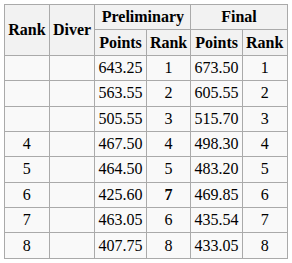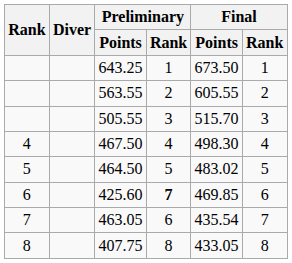 <table class="wikitable" style="text-align:center">
 <tr>
 <th rowspan="2">Rank</th>
 <th rowspan="2">Diver</th>
 <th colspan="2">Preliminary</th>
 <th colspan="2">Final</th>
 </tr>
 <tr>
 <th>Points</th>
 <th>Rank</th>
 <th>Points</th>
 <th>Rank</th>
 </tr>
 <tr>
 <td></td>
 <td align=left></td>
 <td>643.25</td>
 <td>1</td>
 <td>673.50</td>
 <td>1</td>
 </tr>
 <tr>
 <td></td>
 <td align=left></td>
 <td>563.55</td>
 <td>2</td>
 <td>605.55</td>
 <td>2</td>
 </tr>
 <tr>
 <td></td>
 <td align=left></td>
 <td>505.55</td>
 <td>3</td>
 <td>515.70</td>
 <td>3</td>
 </tr>
 <tr>
 <td>4</td>
 <td align=left></td>
 <td>467.50</td>
 <td>4</td>
 <td>498.30</td>
 <td>4</td>
 </tr>
 <tr>
 <td>5</td>
 <td align=left></td>
 <td>464.50</td>
 <td>5</td>
-<td>483.20</td>
+<td>483.02</td>
 <td>5</td>
 </tr>
 <tr>
 <td>6</td>
 <td align=left></td>
 <td>425.60</td>
 <td><strong>7</strong></td>
 <td>469.85</td>
 <td>6</td>
 </tr>
 <tr>
 <td>7</td>
 <td align=left></td>
 <td>463.05</td>
 <td>6</td>
 <td>435.54</td>
 <td>7</td>
 </tr>
 <tr>
 <td>8</td>
 <td align=left></td>
 <td>407.75</td>
 <td>8</td>
 <td>433.05</td>
 <td>8</td>
 </tr>
 </table>
